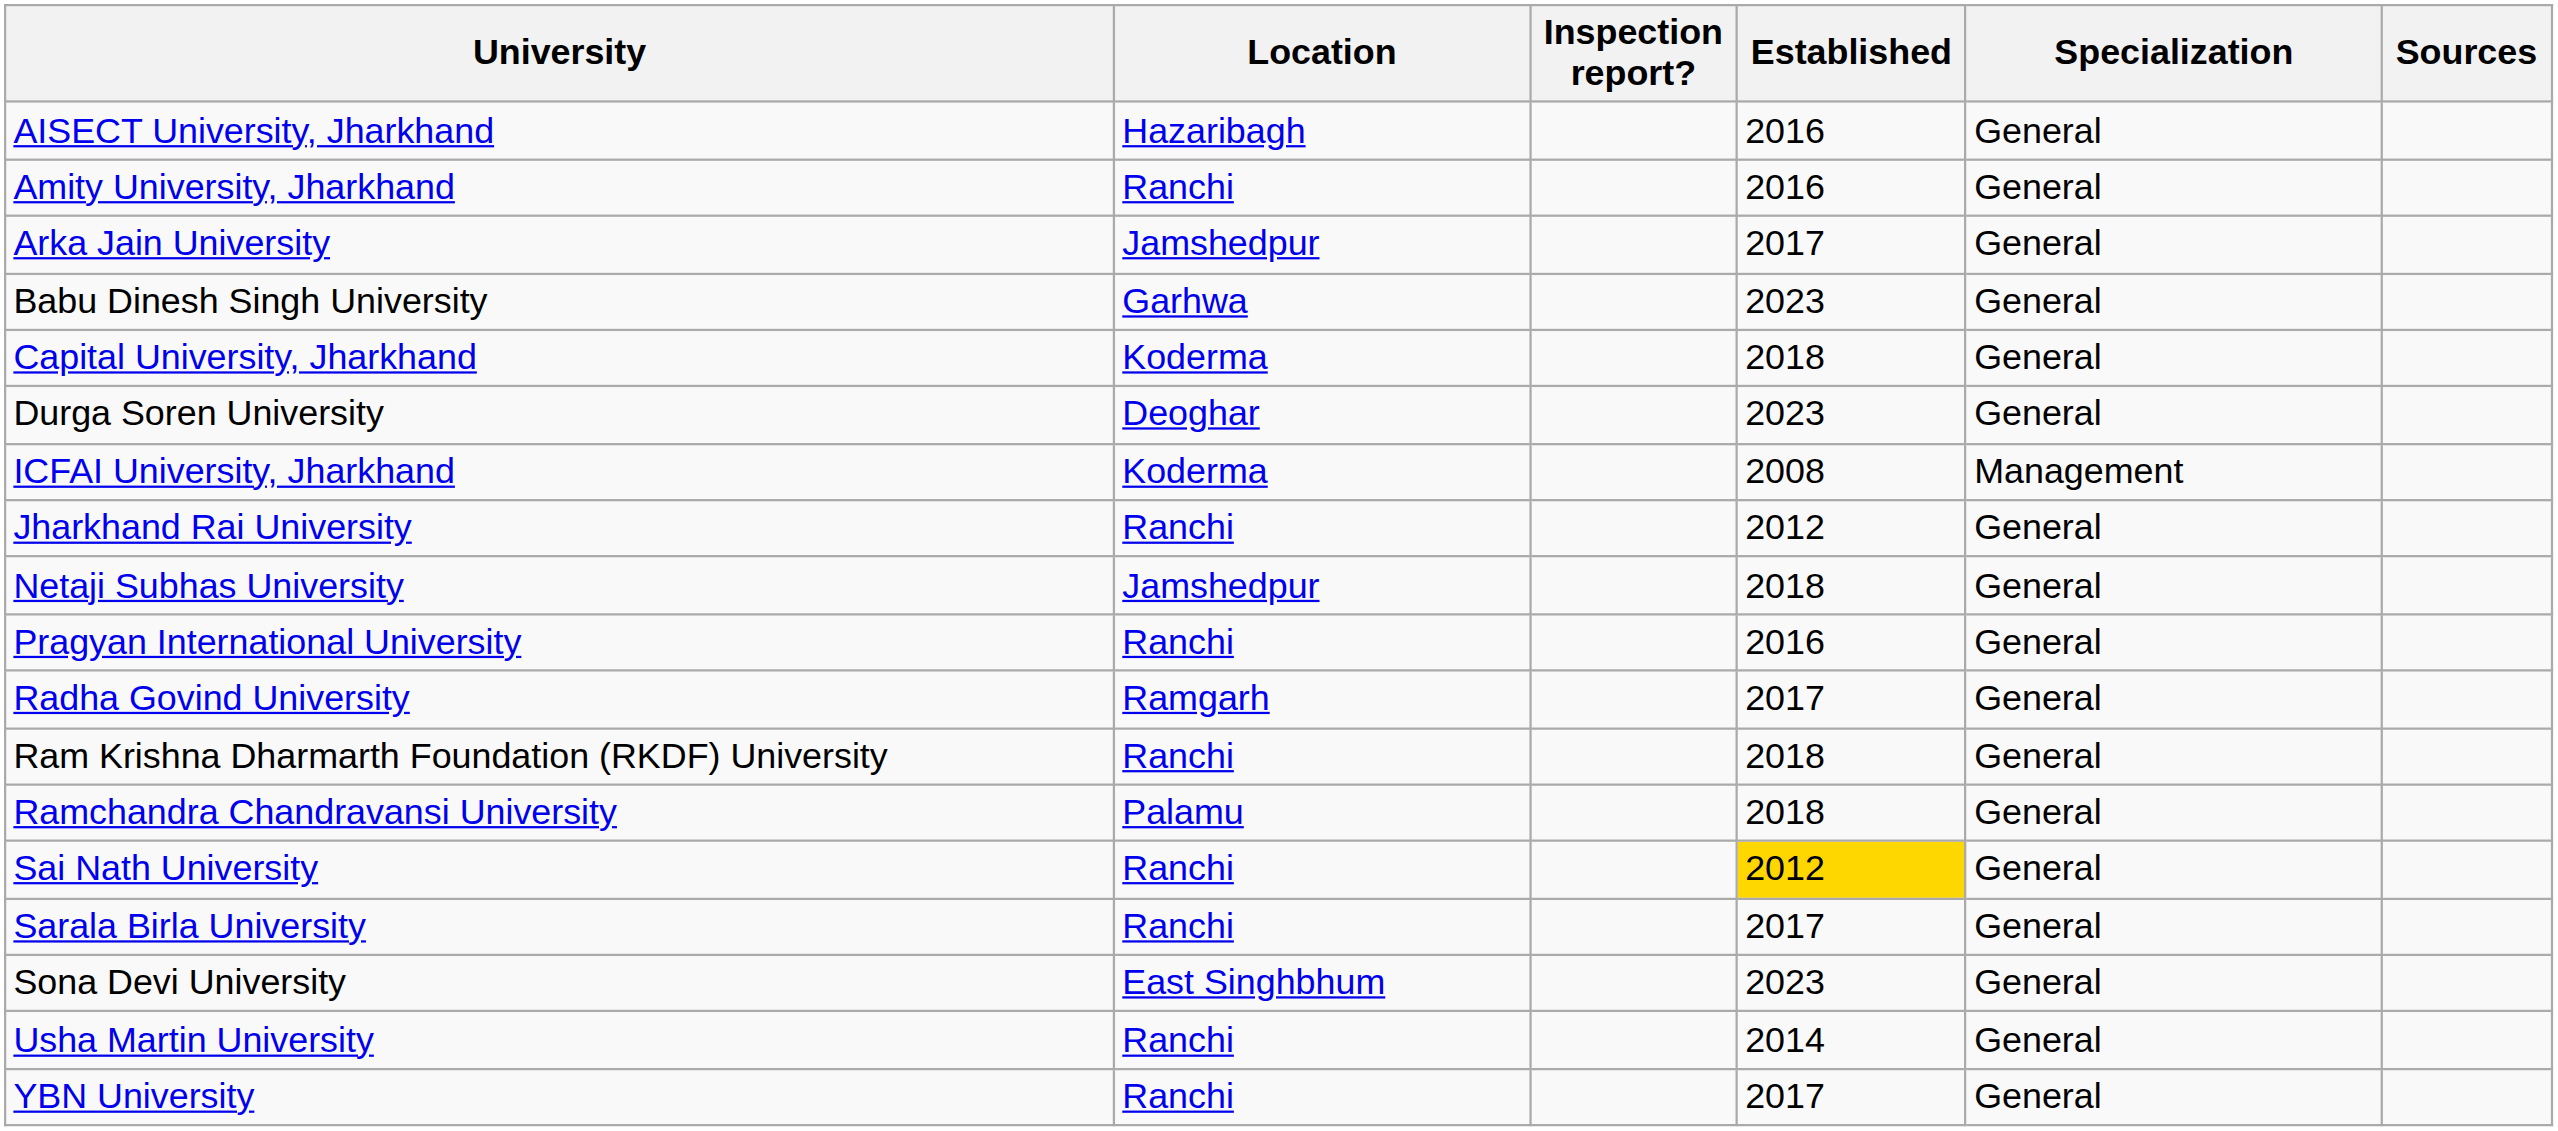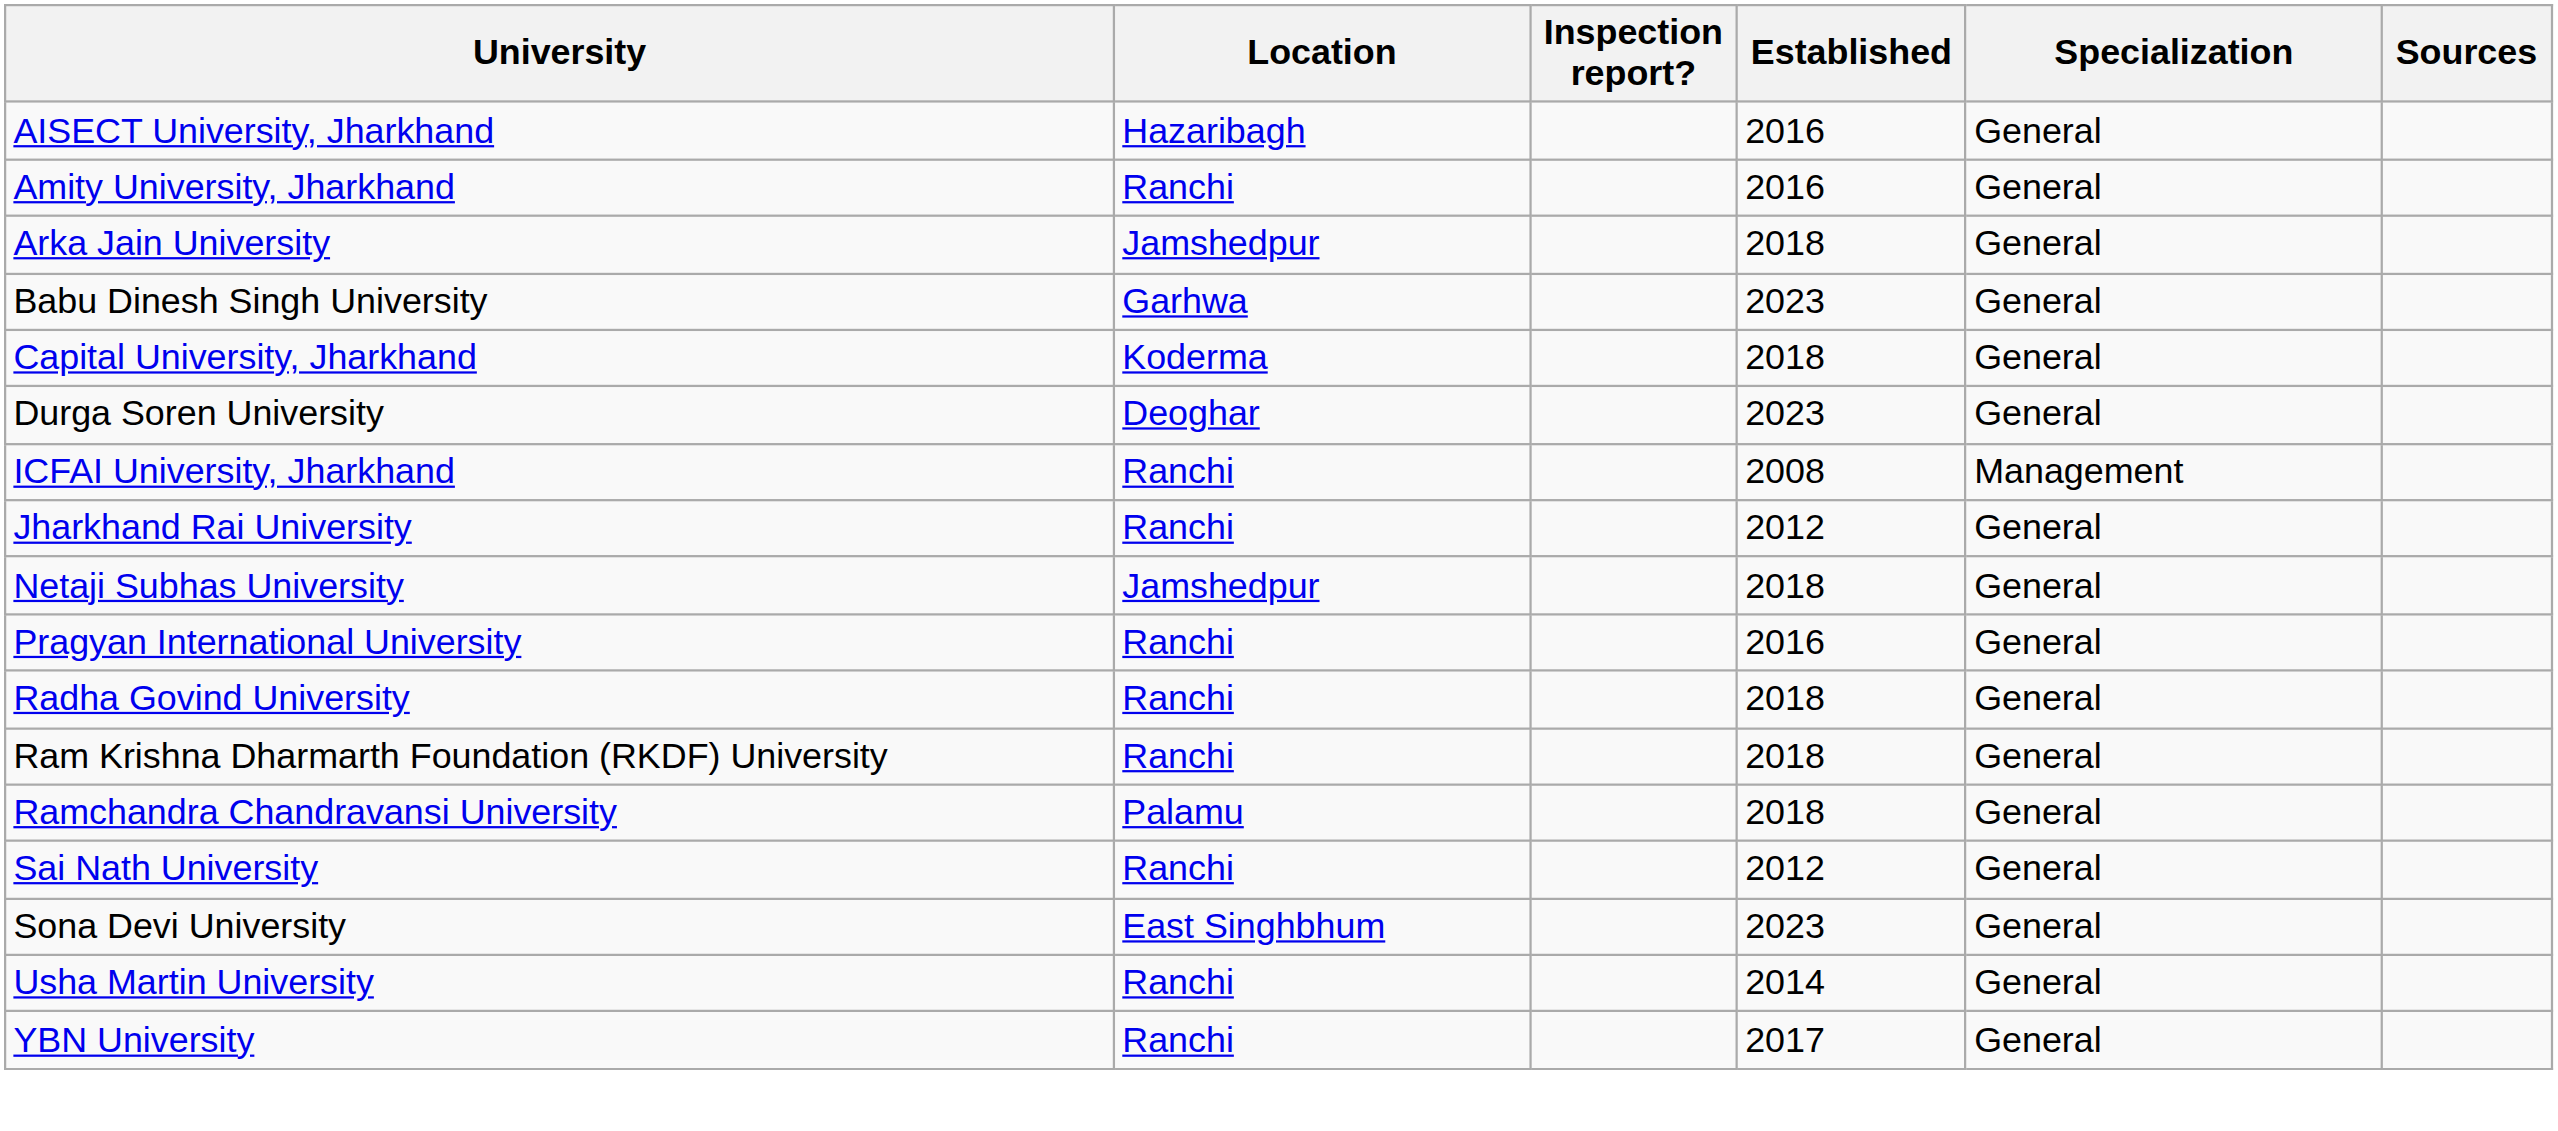 <table class="wikitable sortable collapsible plainrowheaders" border="1" style="text-align:left; width:90%">
 <tr>
 <th scope="col" style="width: 40%;">University</th>
 <th scope="col" style="width: 15%;">Location</th>
 <th scope="col" style="width: 5%;">Inspection report?</th>
 <th scope="col" style="width: 5%;">Established</th>
 <th scope="col" style="width: 15%;">Specialization</th>
 <th scope="col" style="width: 5%;" class="unsortable">Sources</th>
 </tr>
 <tr>
 <td><a href='#'>AISECT University, Jharkhand</a></td>
 <td><a href='#'>Hazaribagh</a></td>
 <td></td>
 <td>2016</td>
 <td>General</td>
 <td></td>
 </tr>
 <tr>
 <td><a href='#'>Amity University, Jharkhand</a></td>
 <td><a href='#'>Ranchi</a></td>
 <td></td>
 <td>2016</td>
 <td>General</td>
 <td></td>
 </tr>
 <tr>
 <td><a href='#'>Arka Jain University</a></td>
 <td><a href='#'>Jamshedpur</a></td>
 <td></td>
-<td>2017</td>
+<td>2018</td>
 <td>General</td>
 <td></td>
 </tr>
 <tr>
 <td>Babu Dinesh Singh University</td>
 <td><a href='#'>Garhwa</a></td>
 <td></td>
 <td>2023</td>
 <td>General</td>
 <td></td>
 </tr>
 <tr>
 <td><a href='#'>Capital University, Jharkhand</a></td>
 <td><a href='#'>Koderma</a></td>
 <td></td>
 <td>2018</td>
 <td>General</td>
 <td></td>
 </tr>
 <tr>
 <td>Durga Soren University</td>
 <td><a href='#'>Deoghar</a></td>
 <td></td>
 <td>2023</td>
 <td>General</td>
 <td></td>
 </tr>
 <tr>
 <td><a href='#'>ICFAI University, Jharkhand</a></td>
-<td><a href='#'>Koderma</a></td>
+<td><a href='#'>Ranchi</a></td>
 <td></td>
 <td>2008</td>
 <td>Management</td>
 <td></td>
 </tr>
 <tr>
 <td><a href='#'>Jharkhand Rai University</a></td>
 <td><a href='#'>Ranchi</a></td>
 <td></td>
 <td>2012</td>
 <td>General</td>
 <td></td>
 </tr>
 <tr>
 <td><a href='#'>Netaji Subhas University</a></td>
 <td><a href='#'>Jamshedpur</a></td>
 <td></td>
 <td>2018</td>
 <td>General</td>
 <td></td>
 </tr>
 <tr>
 <td><a href='#'>Pragyan International University</a></td>
 <td><a href='#'>Ranchi</a></td>
 <td></td>
 <td>2016</td>
 <td>General</td>
 <td></td>
 </tr>
 <tr>
 <td><a href='#'>Radha Govind University</a></td>
-<td><a href='#'>Ramgarh</a></td>
+<td><a href='#'>Ranchi</a></td>
 <td></td>
-<td>2017</td>
+<td>2018</td>
 <td>General</td>
 <td></td>
 </tr>
 <tr>
 <td>Ram Krishna Dharmarth Foundation (RKDF) University</td>
 <td><a href='#'>Ranchi</a></td>
 <td></td>
 <td>2018</td>
 <td>General</td>
 <td></td>
 </tr>
 <tr>
 <td><a href='#'>Ramchandra Chandravansi University</a></td>
 <td><a href='#'>Palamu</a></td>
 <td></td>
 <td>2018</td>
 <td>General</td>
 <td></td>
 </tr>
 <tr>
 <td><a href='#'>Sai Nath University</a></td>
 <td><a href='#'>Ranchi</a></td>
 <td></td>
-<td style="background: gold;">2012</td>
-<td>General</td>
-<td></td>
-</tr>
-<tr>
-<td><a href='#'>Sarala Birla University</a></td>
-<td><a href='#'>Ranchi</a></td>
-<td></td>
-<td>2017</td>
+<td>2012</td>
 <td>General</td>
 <td></td>
 </tr>
 <tr>
 <td>Sona Devi University</td>
 <td><a href='#'>East Singhbhum</a></td>
 <td></td>
 <td>2023</td>
 <td>General</td>
 <td></td>
 </tr>
 <tr>
 <td><a href='#'>Usha Martin University</a></td>
 <td><a href='#'>Ranchi</a></td>
 <td></td>
 <td>2014</td>
 <td>General</td>
 <td></td>
 </tr>
 <tr>
 <td><a href='#'>YBN University</a></td>
 <td><a href='#'>Ranchi</a></td>
 <td></td>
 <td>2017</td>
 <td>General</td>
 <td></td>
 </tr>
 </table>
